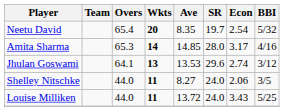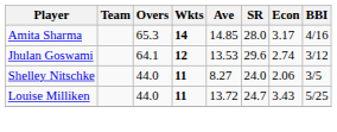 <table class="wikitable sortable">
 <tr>
 <th>Player</th>
 <th>Team</th>
 <th>Overs</th>
 <th>Wkts</th>
 <th>Ave</th>
 <th>SR</th>
 <th>Econ</th>
 <th>BBI</th>
-</tr>
-<tr>
-<td><a href='#'>Neetu David</a></td>
-<td></td>
-<td>65.4</td>
-<td><strong>20</strong></td>
-<td>8.35</td>
-<td>19.7</td>
-<td>2.54</td>
-<td>5/32</td>
 </tr>
 <tr>
 <td><a href='#'>Amita Sharma</a></td>
 <td></td>
 <td>65.3</td>
 <td><strong>14</strong></td>
 <td>14.85</td>
 <td>28.0</td>
 <td>3.17</td>
 <td>4/16</td>
 </tr>
 <tr>
 <td><a href='#'>Jhulan Goswami</a></td>
 <td></td>
 <td>64.1</td>
-<td><strong>13</strong></td>
+<td><strong>12</strong></td>
 <td>13.53</td>
 <td>29.6</td>
 <td>2.74</td>
 <td>3/12</td>
 </tr>
 <tr>
 <td><a href='#'>Shelley Nitschke</a></td>
 <td></td>
 <td>44.0</td>
 <td><strong>11</strong></td>
 <td>8.27</td>
 <td>24.0</td>
 <td>2.06</td>
 <td>3/5</td>
 </tr>
 <tr>
 <td><a href='#'>Louise Milliken</a></td>
 <td></td>
 <td>44.0</td>
 <td><strong>11</strong></td>
 <td>13.72</td>
-<td>24.0</td>
+<td>24.7</td>
 <td>3.43</td>
 <td>5/25</td>
 </tr>
 <tr>
 </tr>
 </table>
